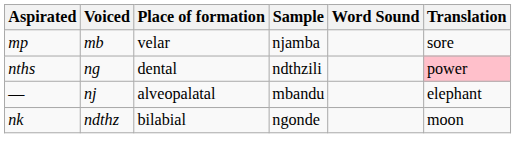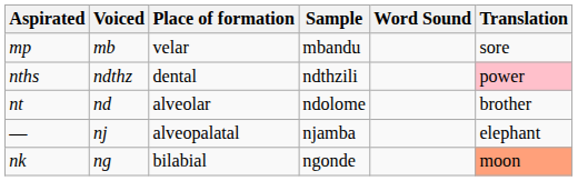 <table class="wikitable">
 <tr>
 <th>Aspirated</th>
 <th>Voiced</th>
 <th>Place of formation</th>
 <th>Sample</th>
 <th>Word Sound</th>
 <th>Translation</th>
 </tr>
 <tr>
 <td> <em>mp</em></td>
 <td> <em>mb</em></td>
 <td>velar</td>
-<td>njamba</td>
+<td>mbandu</td>
 <td></td>
 <td>sore</td>
 </tr>
 <tr>
 <td> <em>nths</em></td>
-<td> <em>ng</em></td>
+<td> <em>ndthz</em></td>
 <td>dental</td>
 <td>ndthzili</td>
 <td></td>
 <td style="background: pink;">power</td>
 </tr>
 <tr>
+<td> <em>nt</em></td>
+<td> <em>nd</em></td>
+<td>alveolar</td>
+<td>ndolome</td>
+<td></td>
+<td>brother</td>
+</tr>
+<tr>
 <td>—</td>
 <td> <em>nj</em></td>
 <td>alveopalatal</td>
-<td>mbandu</td>
+<td>njamba</td>
 <td></td>
 <td>elephant</td>
 </tr>
 <tr>
 <td> <em>nk</em></td>
-<td> <em>ndthz</em></td>
+<td> <em>ng</em></td>
 <td>bilabial</td>
 <td>ngonde</td>
 <td></td>
-<td>moon</td>
+<td style="background: lightsalmon;">moon</td>
 </tr>
 </table>
